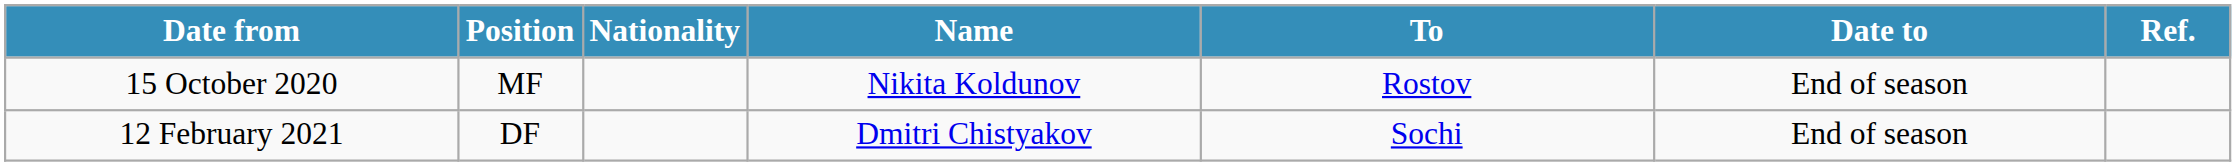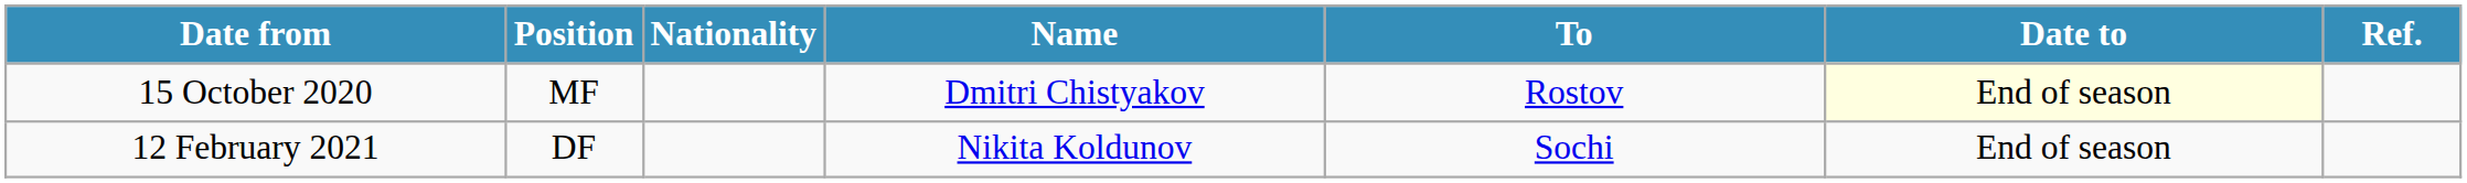 <table class="wikitable" style="text-align:center; font-size:90%; ">
 <tr>
 <th style="background:#348EB9; color:white; width:200px;">Date from</th>
 <th style="background:#348EB9; color:white; width:50px;">Position</th>
 <th style="background:#348EB9; color:white; width:50px;">Nationality</th>
 <th style="background:#348EB9; color:white; width:200px;">Name</th>
 <th style="background:#348EB9; color:white; width:200px;">To</th>
 <th style="background:#348EB9; color:white; width:200px;">Date to</th>
 <th style="background:#348EB9; color:white; width:50px;">Ref.</th>
 </tr>
 <tr>
 <td>15 October 2020</td>
 <td>MF</td>
 <td></td>
-<td><a href='#'>Nikita Koldunov</a></td>
+<td><a href='#'>Dmitri Chistyakov</a></td>
 <td><a href='#'>Rostov</a></td>
-<td>End of season</td>
+<td style="background: lightyellow;">End of season</td>
 <td></td>
 </tr>
 <tr>
 <td>12 February 2021</td>
 <td>DF</td>
 <td></td>
-<td><a href='#'>Dmitri Chistyakov</a></td>
+<td><a href='#'>Nikita Koldunov</a></td>
 <td><a href='#'>Sochi</a></td>
 <td>End of season</td>
 <td></td>
 </tr>
 </table>
